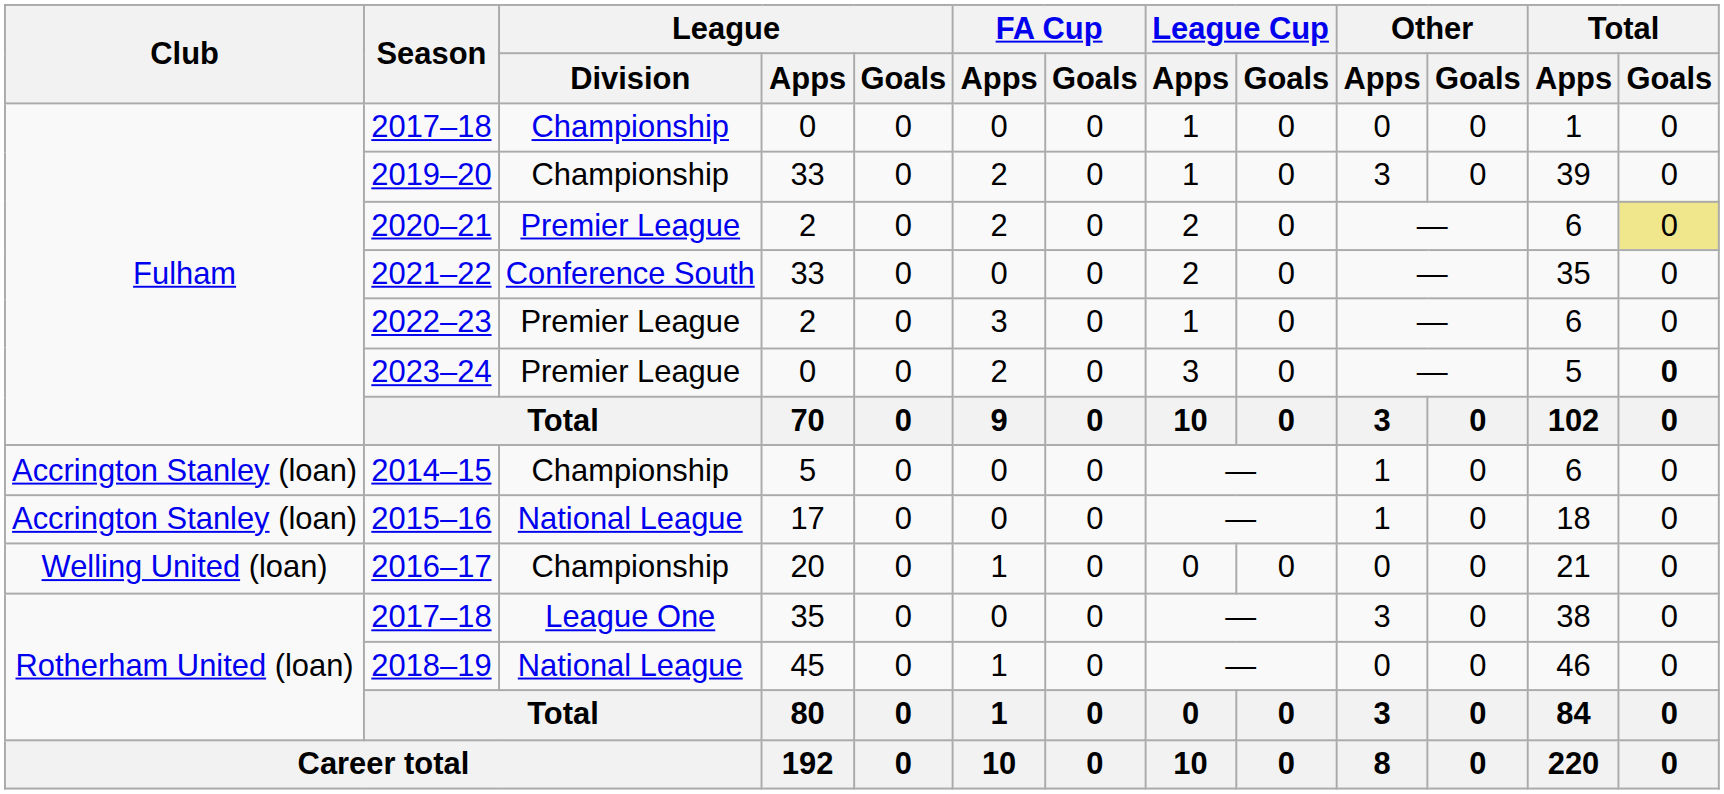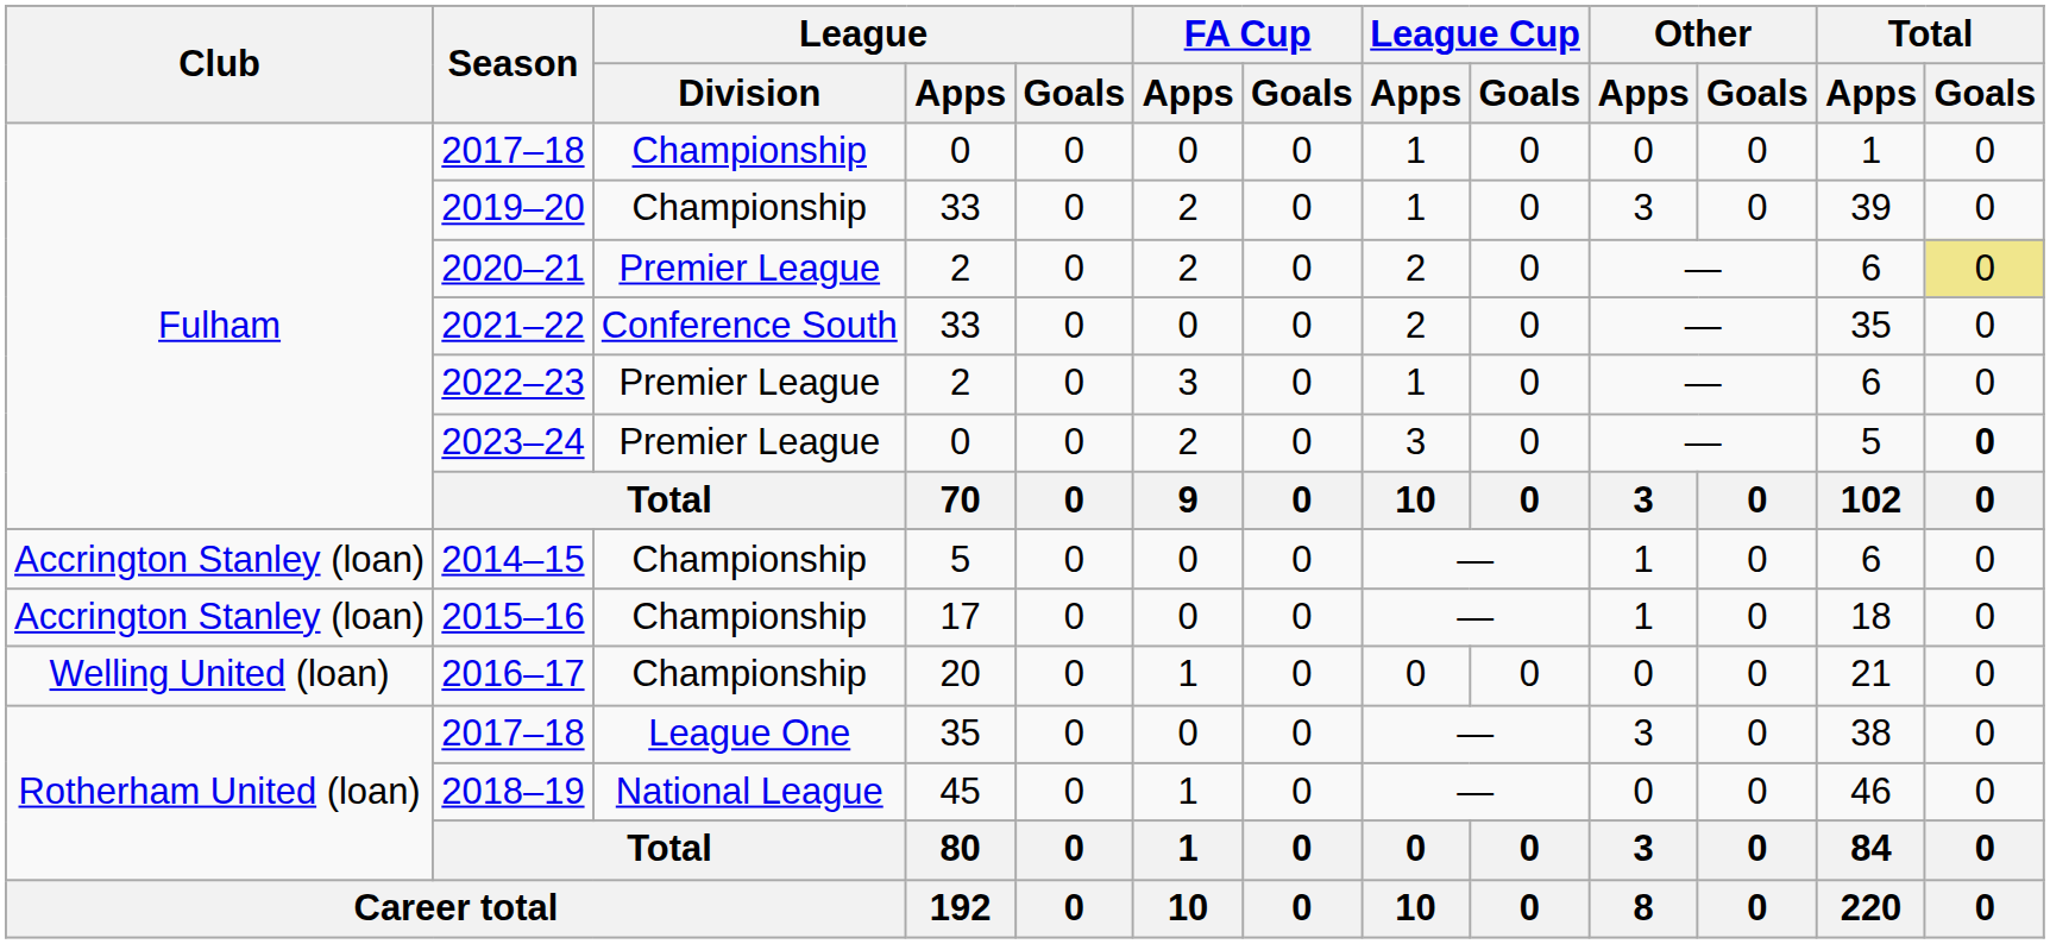 <table Class="wikitable" style="text-align:center">
 <tr>
 <th rowspan="2">Club</th>
 <th rowspan="2">Season</th>
 <th colspan="3">League</th>
 <th colspan="2"><a href='#'>FA Cup</a></th>
 <th colspan="2"><a href='#'>League Cup</a></th>
 <th colspan="2">Other</th>
 <th colspan="2">Total</th>
 </tr>
 <tr>
 <th>Division</th>
 <th>Apps</th>
 <th>Goals</th>
 <th>Apps</th>
 <th>Goals</th>
 <th>Apps</th>
 <th>Goals</th>
 <th>Apps</th>
 <th>Goals</th>
 <th>Apps</th>
 <th>Goals</th>
 </tr>
 <tr>
 <td rowspan="7"><a href='#'>Fulham</a></td>
 <td><a href='#'>2017–18</a></td>
 <td><a href='#'>Championship</a></td>
 <td>0</td>
 <td>0</td>
 <td>0</td>
 <td>0</td>
 <td>1</td>
 <td>0</td>
 <td>0</td>
 <td>0</td>
 <td>1</td>
 <td>0</td>
 </tr>
 <tr>
 <td><a href='#'>2019–20</a></td>
 <td>Championship</td>
 <td>33</td>
 <td>0</td>
 <td>2</td>
 <td>0</td>
 <td>1</td>
 <td>0</td>
 <td>3</td>
 <td>0</td>
 <td>39</td>
 <td>0</td>
 </tr>
 <tr>
 <td><a href='#'>2020–21</a></td>
 <td><a href='#'>Premier League</a></td>
 <td>2</td>
 <td>0</td>
 <td>2</td>
 <td>0</td>
 <td>2</td>
 <td>0</td>
 <td colspan="2">—</td>
 <td>6</td>
 <td style="background: khaki;">0</td>
 </tr>
 <tr>
 <td><a href='#'>2021–22</a></td>
 <td><a href='#'>Conference South</a></td>
 <td>33</td>
 <td>0</td>
 <td>0</td>
 <td>0</td>
 <td>2</td>
 <td>0</td>
 <td colspan="2">—</td>
 <td>35</td>
 <td>0</td>
 </tr>
 <tr>
 <td><a href='#'>2022–23</a></td>
 <td>Premier League</td>
 <td>2</td>
 <td>0</td>
 <td>3</td>
 <td>0</td>
 <td>1</td>
 <td>0</td>
 <td colspan="2">—</td>
 <td>6</td>
 <td>0</td>
 </tr>
 <tr>
 <td><a href='#'>2023–24</a></td>
 <td>Premier League</td>
 <td>0</td>
 <td>0</td>
 <td>2</td>
 <td>0</td>
 <td>3</td>
 <td>0</td>
 <td colspan="2">—</td>
 <td>5</td>
 <td><strong>0</strong></td>
 </tr>
 <tr>
 <th colspan="2">Total</th>
 <th>70</th>
 <th>0</th>
 <th>9</th>
 <th>0</th>
 <th>10</th>
 <th>0</th>
 <th>3</th>
 <th>0</th>
 <th>102</th>
 <th>0</th>
 </tr>
 <tr>
 <td><a href='#'>Accrington Stanley</a> (loan)</td>
 <td><a href='#'>2014–15</a></td>
 <td>Championship</td>
 <td>5</td>
 <td>0</td>
 <td>0</td>
 <td>0</td>
 <td colspan="2">—</td>
 <td>1</td>
 <td>0</td>
 <td>6</td>
 <td>0</td>
 </tr>
 <tr>
 <td><a href='#'>Accrington Stanley</a> (loan)</td>
 <td><a href='#'>2015–16</a></td>
-<td><a href='#'>National League</a></td>
+<td>Championship</td>
 <td>17</td>
 <td>0</td>
 <td>0</td>
 <td>0</td>
 <td colspan="2">—</td>
 <td>1</td>
 <td>0</td>
 <td>18</td>
 <td>0</td>
 </tr>
 <tr>
 <td><a href='#'>Welling United</a> (loan)</td>
 <td><a href='#'>2016–17</a></td>
 <td>Championship</td>
 <td>20</td>
 <td>0</td>
 <td>1</td>
 <td>0</td>
 <td>0</td>
 <td>0</td>
 <td>0</td>
 <td>0</td>
 <td>21</td>
 <td>0</td>
 </tr>
 <tr>
 <td rowspan="3"><a href='#'>Rotherham United</a> (loan)</td>
 <td><a href='#'>2017–18</a></td>
 <td><a href='#'>League One</a></td>
 <td>35</td>
 <td>0</td>
 <td>0</td>
 <td>0</td>
 <td colspan="2">—</td>
 <td>3</td>
 <td>0</td>
 <td>38</td>
 <td>0</td>
 </tr>
 <tr>
 <td><a href='#'>2018–19</a></td>
 <td><a href='#'>National League</a></td>
 <td>45</td>
 <td>0</td>
 <td>1</td>
 <td>0</td>
 <td colspan="2">—</td>
 <td>0</td>
 <td>0</td>
 <td>46</td>
 <td>0</td>
 </tr>
 <tr>
 <th colspan="2">Total</th>
 <th>80</th>
 <th>0</th>
 <th>1</th>
 <th>0</th>
 <th>0</th>
 <th>0</th>
 <th>3</th>
 <th>0</th>
 <th>84</th>
 <th>0</th>
 </tr>
 <tr>
 <th colspan="3">Career total</th>
 <th>192</th>
 <th>0</th>
 <th>10</th>
 <th>0</th>
 <th>10</th>
 <th>0</th>
 <th>8</th>
 <th>0</th>
 <th>220</th>
 <th>0</th>
 </tr>
 </table>
